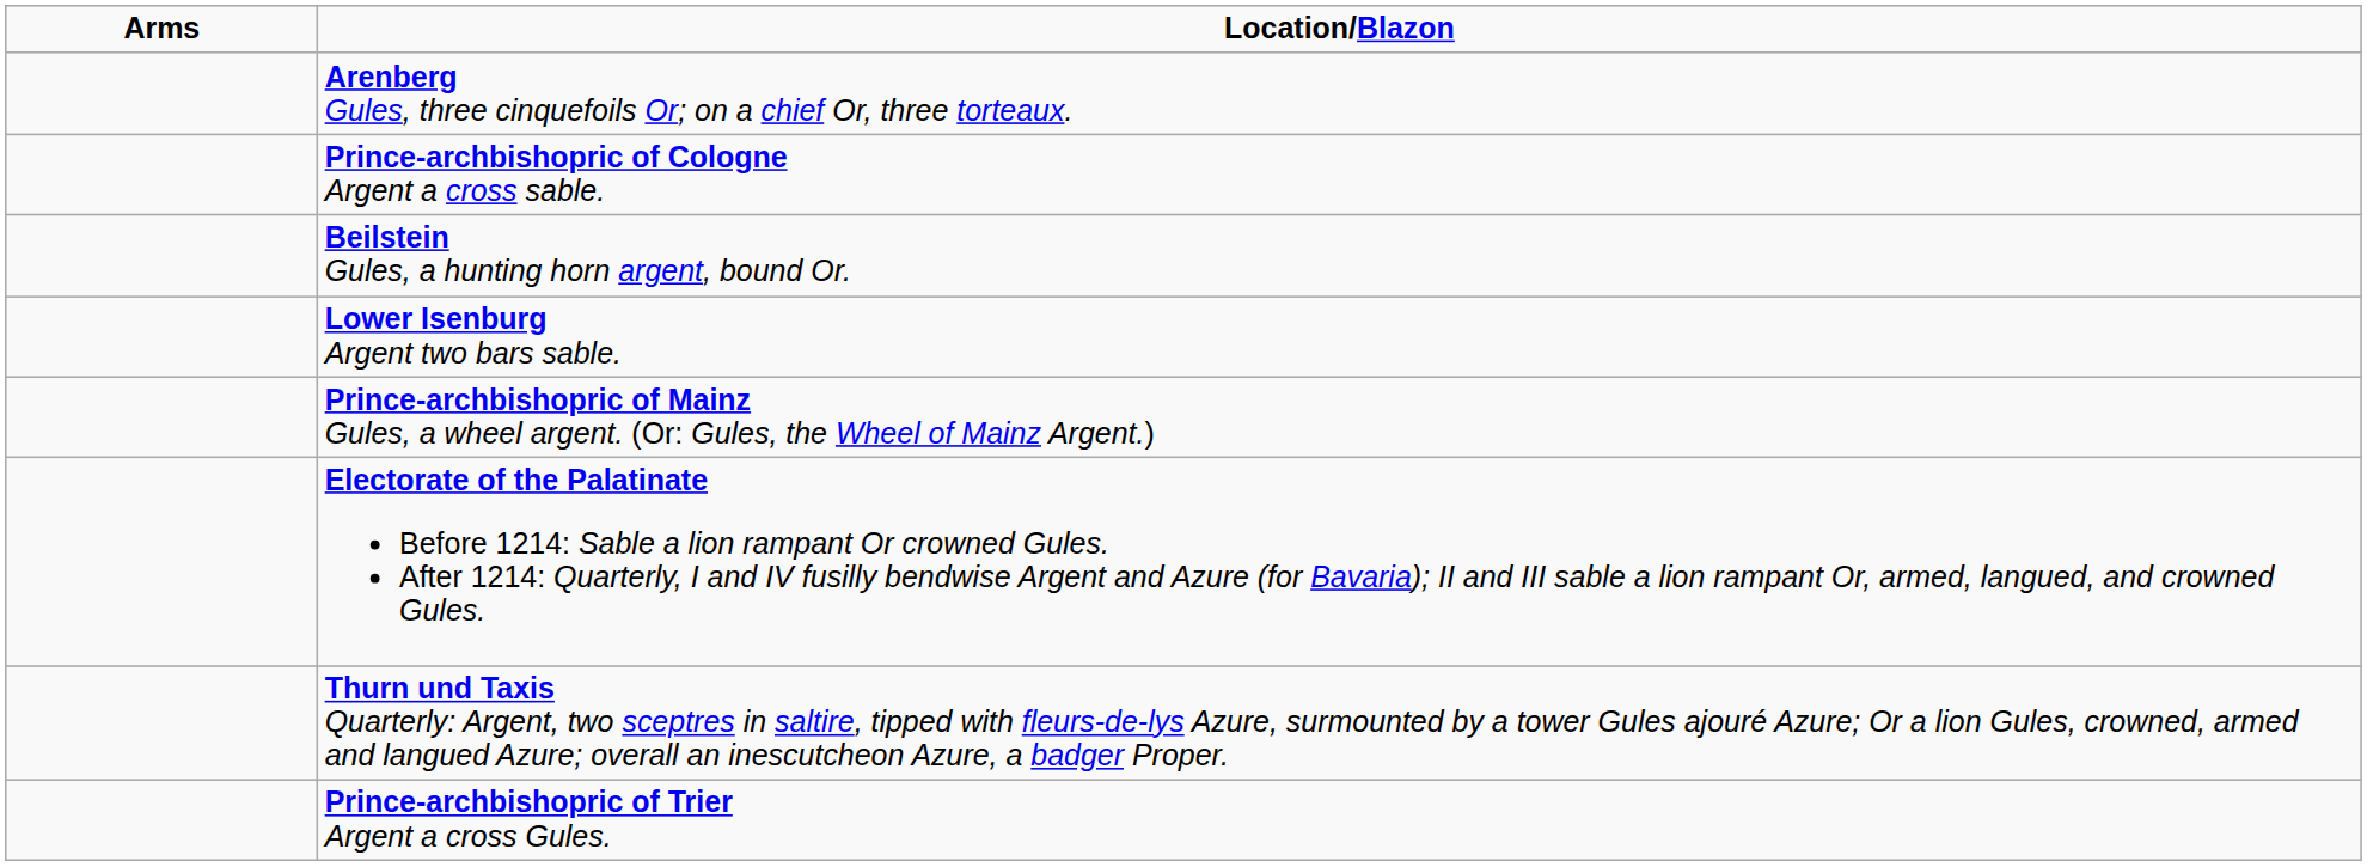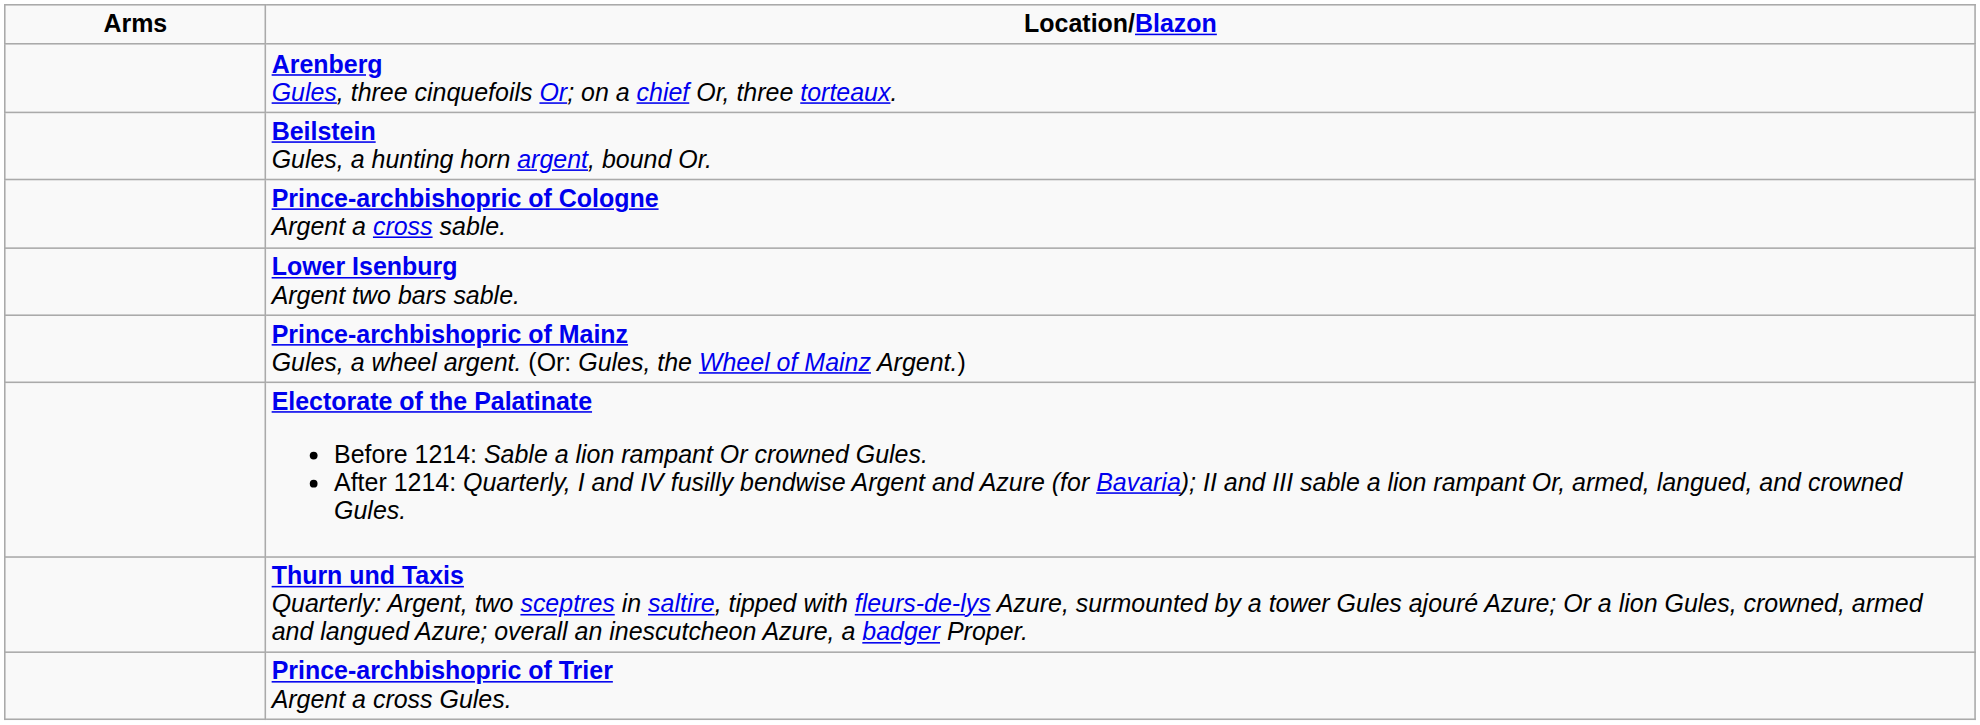 <table class=wikitable width=100%>
 <tr valign=top  align=center>
 <td width="160"><strong>Arms</strong></td>
 <td><strong>Location/<a href='#'>Blazon</a></strong></td>
 </tr>
 <tr style="vertical-align: top;">
 <td></td>
 <td><strong><a href='#'>Arenberg</a></strong><br><em><a href='#'>Gules</a>, three cinquefoils <a href='#'>Or</a>; on a <a href='#'>chief</a> Or, three <a href='#'>torteaux</a>.</em></td>
 </tr>
 <tr style="vertical-align: top;">
 <td></td>
-<td><strong><a href='#'>Prince-archbishopric of Cologne</a></strong><br><em>Argent a <a href='#'>cross</a> sable.</em></td>
+<td><strong><a href='#'>Beilstein</a></strong><br><em>Gules, a hunting horn <a href='#'>argent</a>, bound Or.</em></td>
 </tr>
 <tr style="vertical-align: top;">
 <td></td>
-<td><strong><a href='#'>Beilstein</a></strong><br><em>Gules, a hunting horn <a href='#'>argent</a>, bound Or.</em></td>
+<td><strong><a href='#'>Prince-archbishopric of Cologne</a></strong><br><em>Argent a <a href='#'>cross</a> sable.</em></td>
 </tr>
 <tr style="vertical-align: top;">
 <td></td>
 <td><strong><a href='#'>Lower Isenburg</a></strong><br><em>Argent two bars sable.</em></td>
 </tr>
 <tr style="vertical-align: top;">
 <td></td>
 <td><strong><a href='#'>Prince-archbishopric of Mainz</a></strong><br><em>Gules, a wheel argent.</em> (Or: <em>Gules, the <a href='#'>Wheel of Mainz</a> Argent.</em>)</td>
 </tr>
 <tr style="vertical-align: top;">
 <td> </td>
 <td><strong><a href='#'>Electorate of the Palatinate</a></strong><br><ul><li>Before 1214: <em>Sable a lion rampant Or crowned Gules.</em></li><li>After 1214: <em>Quarterly, I and IV fusilly bendwise Argent and Azure (for <a href='#'>Bavaria</a>); II and III sable a lion rampant Or, armed, langued, and crowned Gules.</em></li></ul></td>
 </tr>
 <tr style="vertical-align: top;">
 <td></td>
 <td><strong><a href='#'>Thurn und Taxis</a></strong><br><em>Quarterly: Argent, two <a href='#'>sceptres</a> in <a href='#'>saltire</a>, tipped with <a href='#'>fleurs-de-lys</a> Azure, surmounted by a tower Gules ajouré Azure; Or a lion Gules, crowned, armed and langued Azure; overall an inescutcheon Azure, a <a href='#'>badger</a> Proper.</em></td>
 </tr>
 <tr style="vertical-align: top;">
 <td></td>
 <td><strong><a href='#'>Prince-archbishopric of Trier</a></strong><br><em>Argent a cross Gules.</em></td>
 </tr>
 </table>
